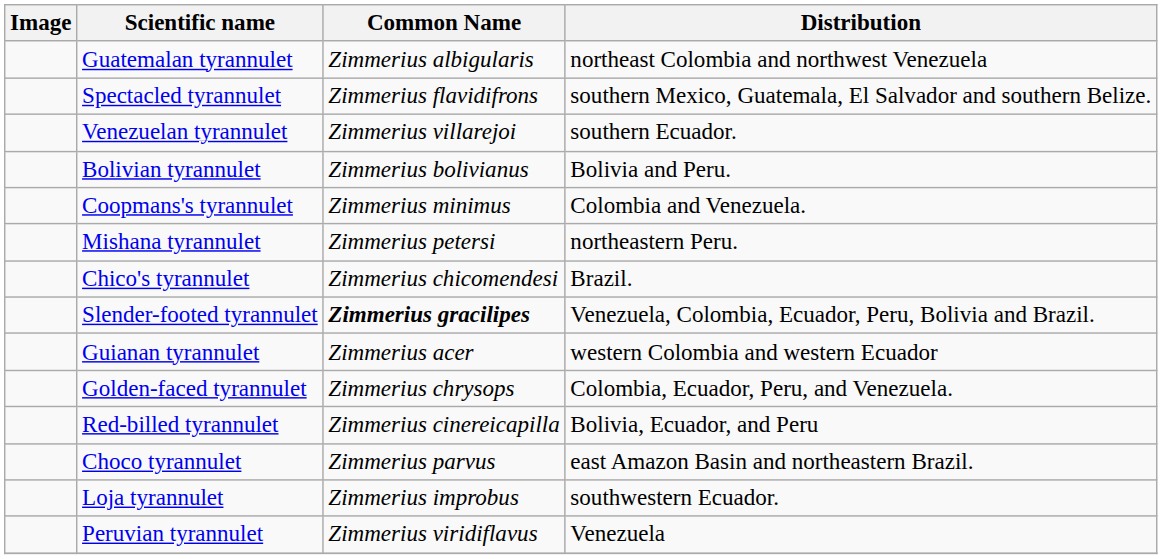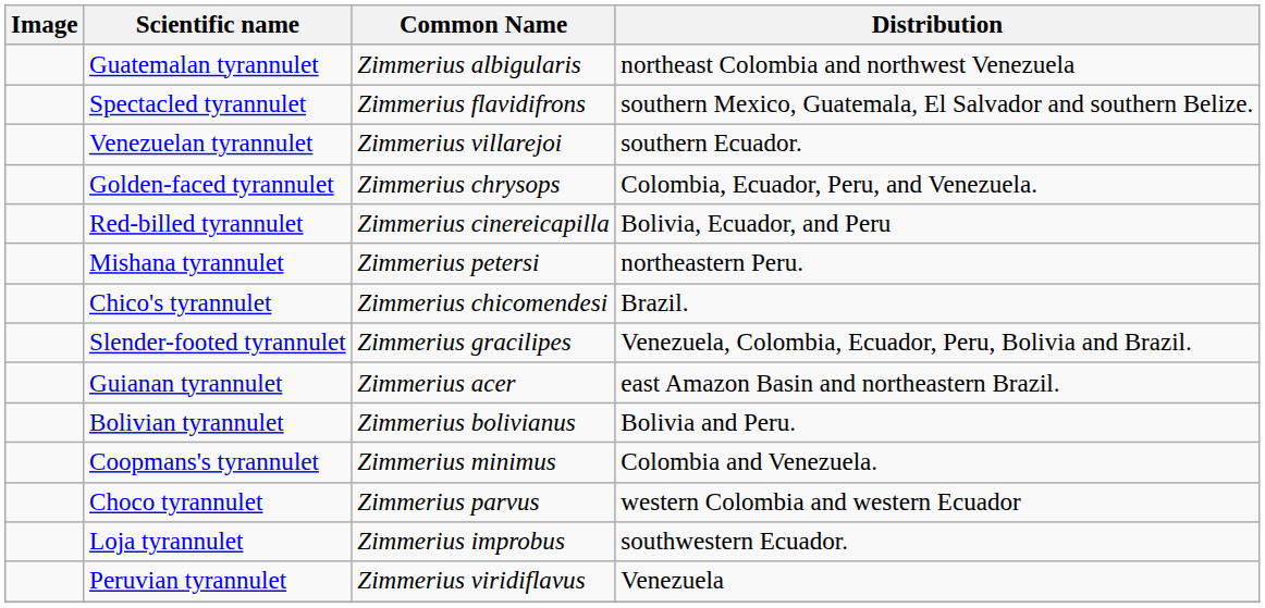 <table class="wikitable">
 <tr>
 <th>Image</th>
 <th>Scientific name</th>
 <th>Common Name</th>
 <th>Distribution</th>
 </tr>
 <tr>
 <td></td>
 <td><a href='#'>Guatemalan tyrannulet</a></td>
 <td><em>Zimmerius albigularis</em></td>
 <td>northeast Colombia and northwest Venezuela</td>
 </tr>
 <tr>
 <td></td>
 <td><a href='#'>Spectacled tyrannulet</a></td>
 <td><em>Zimmerius flavidifrons</em></td>
 <td>southern Mexico, Guatemala, El Salvador and southern Belize.</td>
 </tr>
 <tr>
 <td></td>
 <td><a href='#'>Venezuelan tyrannulet</a></td>
 <td><em>Zimmerius villarejoi</em></td>
 <td>southern Ecuador.</td>
 </tr>
 <tr>
 <td></td>
-<td><a href='#'>Bolivian tyrannulet</a></td>
-<td><em>Zimmerius bolivianus</em></td>
-<td>Bolivia and Peru.</td>
+<td><a href='#'>Golden-faced tyrannulet</a></td>
+<td><em>Zimmerius chrysops</em></td>
+<td>Colombia, Ecuador, Peru, and Venezuela.</td>
 </tr>
 <tr>
 <td></td>
-<td><a href='#'>Coopmans's tyrannulet</a></td>
-<td><em>Zimmerius minimus</em></td>
-<td>Colombia and Venezuela.</td>
+<td><a href='#'>Red-billed tyrannulet</a></td>
+<td><em>Zimmerius cinereicapilla</em></td>
+<td>Bolivia, Ecuador, and Peru</td>
 </tr>
 <tr>
 <td></td>
 <td><a href='#'>Mishana tyrannulet</a></td>
 <td><em>Zimmerius petersi</em></td>
 <td>northeastern Peru.</td>
 </tr>
 <tr>
 <td></td>
 <td><a href='#'>Chico's tyrannulet</a></td>
 <td><em>Zimmerius chicomendesi</em></td>
 <td>Brazil.</td>
 </tr>
 <tr>
 <td></td>
 <td><a href='#'>Slender-footed tyrannulet</a></td>
-<td><strong><em>Zimmerius gracilipes</em></strong></td>
+<td><em>Zimmerius gracilipes</em></td>
 <td>Venezuela, Colombia, Ecuador, Peru, Bolivia and Brazil.</td>
 </tr>
 <tr>
 <td></td>
 <td><a href='#'>Guianan tyrannulet</a></td>
 <td><em>Zimmerius acer</em></td>
-<td>western Colombia and western Ecuador</td>
+<td>east Amazon Basin and northeastern Brazil.</td>
 </tr>
 <tr>
 <td></td>
-<td><a href='#'>Golden-faced tyrannulet</a></td>
-<td><em>Zimmerius chrysops</em></td>
-<td>Colombia, Ecuador, Peru, and Venezuela.</td>
+<td><a href='#'>Bolivian tyrannulet</a></td>
+<td><em>Zimmerius bolivianus</em></td>
+<td>Bolivia and Peru.</td>
 </tr>
 <tr>
 <td></td>
-<td><a href='#'>Red-billed tyrannulet</a></td>
-<td><em>Zimmerius cinereicapilla</em></td>
-<td>Bolivia, Ecuador, and Peru</td>
+<td><a href='#'>Coopmans's tyrannulet</a></td>
+<td><em>Zimmerius minimus</em></td>
+<td>Colombia and Venezuela.</td>
 </tr>
 <tr>
 <td></td>
 <td><a href='#'>Choco tyrannulet</a></td>
 <td><em>Zimmerius parvus</em></td>
-<td>east Amazon Basin and northeastern Brazil.</td>
+<td>western Colombia and western Ecuador</td>
 </tr>
 <tr>
 <td></td>
 <td><a href='#'>Loja tyrannulet</a></td>
 <td><em>Zimmerius improbus</em></td>
 <td>southwestern Ecuador.</td>
 </tr>
 <tr>
 <td></td>
 <td><a href='#'>Peruvian tyrannulet</a></td>
 <td><em>Zimmerius viridiflavus</em></td>
 <td>Venezuela</td>
 </tr>
 <tr>
 </tr>
 </table>
